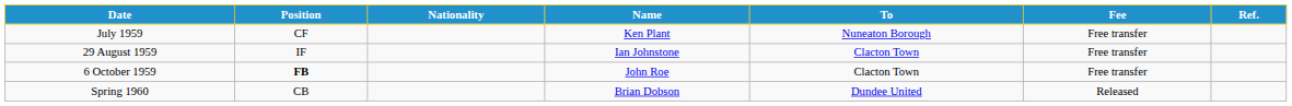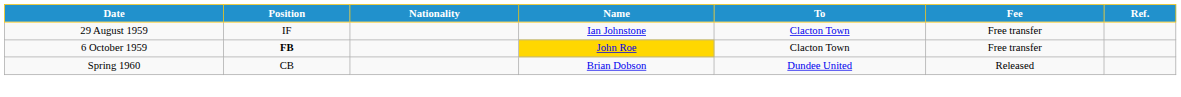 <table class="wikitable" style="text-align:center; font-size:90%; width:100%;">
 <tr>
 <th style="background:#2191CC; color:white; border:1px solid #F7C408; text-align:center;">Date</th>
 <th style="background:#2191CC; color:white; border:1px solid #F7C408; text-align:center;">Position</th>
 <th style="background:#2191CC; color:white; border:1px solid #F7C408; text-align:center;">Nationality</th>
 <th style="background:#2191CC; color:white; border:1px solid #F7C408; text-align:center;">Name</th>
 <th style="background:#2191CC; color:white; border:1px solid #F7C408; text-align:center;">To</th>
 <th style="background:#2191CC; color:white; border:1px solid #F7C408; text-align:center;">Fee</th>
 <th style="background:#2191CC; color:white; border:1px solid #F7C408; text-align:center;">Ref.</th>
-</tr>
-<tr>
-<td>July 1959</td>
-<td>CF</td>
-<td></td>
-<td><a href='#'>Ken Plant</a></td>
-<td> <a href='#'>Nuneaton Borough</a></td>
-<td>Free transfer</td>
-<td></td>
 </tr>
 <tr>
 <td>29 August 1959</td>
 <td>IF</td>
 <td></td>
 <td><a href='#'>Ian Johnstone</a></td>
 <td> <a href='#'>Clacton Town</a></td>
 <td>Free transfer</td>
 <td></td>
 </tr>
 <tr>
 <td>6 October 1959</td>
 <td><strong>FB</strong></td>
 <td></td>
-<td><a href='#'>John Roe</a></td>
+<td style="background: gold;"><a href='#'>John Roe</a></td>
 <td> Clacton Town</td>
 <td>Free transfer</td>
 <td></td>
 </tr>
 <tr>
 <td>Spring 1960</td>
 <td>CB</td>
 <td></td>
 <td><a href='#'>Brian Dobson</a></td>
 <td> <a href='#'>Dundee United</a></td>
 <td>Released</td>
 <td></td>
 </tr>
 </table>
